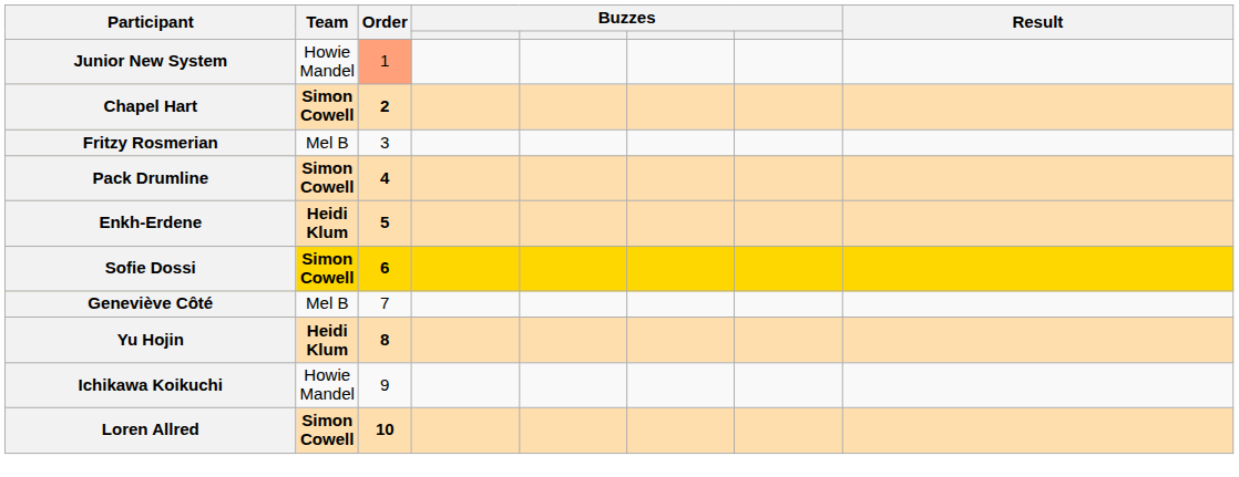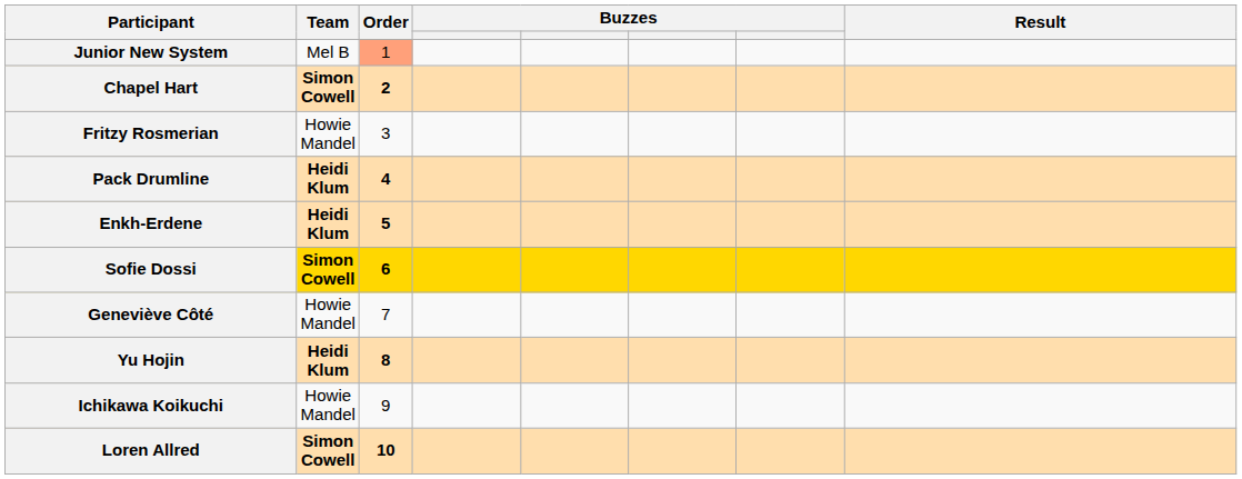 <table class="wikitable plainrowheaders sortable" style="text-align:center;">
 <tr>
 <th scope="col" rowspan="2" class="unsortable" style="width:17em;">Participant</th>
 <th scope="col" rowspan="2" style="width:1em;">Team</th>
 <th scope="col" rowspan="2" style="width:1em;">Order</th>
 <th scope="col" colspan="4" class="unsortable" style="width:24em;">Buzzes</th>
 <th scope="col" rowspan="2" style="width:23em;">Result</th>
 </tr>
 <tr>
 <th scope="col" class="unsortable" style="width:6em;"></th>
 <th scope="col" class="unsortable" style="width:6em;"></th>
 <th scope="col" class="unsortable" style="width:6em;"></th>
 <th scope="col" class="unsortable" style="width:6em;"></th>
 </tr>
 <tr>
 <th scope="row">Junior New System</th>
-<td>Howie Mandel</td>
+<td>Mel B</td>
 <td style="background: lightsalmon;">1</td>
 <td style="text-align:center;"></td>
 <td style="text-align:center;"></td>
 <td style="text-align:center;"></td>
 <td style="text-align:center;"></td>
 <td></td>
 </tr>
 <tr style="background:navajowhite">
 <th scope="row"><strong>Chapel Hart</strong></th>
 <td><strong>Simon Cowell</strong></td>
 <td><strong>2</strong></td>
 <td style="text-align:center;"></td>
 <td style="text-align:center;"></td>
 <td style="text-align:center;"></td>
 <td style="text-align:center;"></td>
 <td><strong></strong></td>
 </tr>
 <tr>
 <th scope="row">Fritzy Rosmerian</th>
-<td>Mel B</td>
+<td>Howie Mandel</td>
 <td>3</td>
 <td style="text-align:center;"></td>
 <td style="text-align:center;"></td>
 <td style="text-align:center;"></td>
 <td style="text-align:center;"></td>
 <td></td>
 </tr>
 <tr style="background:navajowhite">
 <th scope="row"><strong>Pack Drumline</strong></th>
-<td><strong>Simon Cowell</strong></td>
+<td><strong>Heidi Klum</strong></td>
 <td><strong>4</strong></td>
 <td style="text-align:center;"></td>
 <td style="text-align:center;"></td>
 <td style="text-align:center;"></td>
 <td style="text-align:center;"></td>
 <td><strong></strong></td>
 </tr>
 <tr style="background:navajowhite">
 <th scope="row"><strong>Enkh-Erdene</strong></th>
 <td><strong>Heidi Klum</strong></td>
 <td><strong>5</strong></td>
 <td style="text-align:center;"></td>
 <td style="text-align:center;"></td>
 <td style="text-align:center;"></td>
 <td style="text-align:center;"></td>
 <td><strong></strong></td>
 </tr>
 <tr style="background:gold">
 <th scope="row"><strong>Sofie Dossi</strong></th>
 <td><strong>Simon Cowell</strong></td>
 <td><strong>6</strong></td>
 <td style="text-align:center;"></td>
 <td style="text-align:center;"></td>
 <td style="text-align:center;"></td>
 <td style="text-align:center;"></td>
 <td><strong></strong></td>
 </tr>
 <tr>
 <th scope="row">Geneviève Côté</th>
-<td>Mel B</td>
+<td>Howie Mandel</td>
 <td>7</td>
 <td style="text-align:center;"></td>
 <td style="text-align:center;"></td>
 <td style="text-align:center;"></td>
 <td style="text-align:center;"></td>
 <td></td>
 </tr>
 <tr style="background:navajowhite">
 <th scope="row"><strong>Yu Hojin</strong></th>
 <td><strong>Heidi Klum</strong></td>
 <td><strong>8</strong></td>
 <td style="text-align:center;"></td>
 <td style="text-align:center;"></td>
 <td style="text-align:center;"></td>
 <td style="text-align:center;"></td>
 <td><strong></strong></td>
 </tr>
 <tr>
 <th scope="row">Ichikawa Koikuchi</th>
 <td>Howie Mandel</td>
 <td>9</td>
 <td style="text-align:center;"></td>
 <td style="text-align:center;"></td>
 <td style="text-align:center;"></td>
 <td style="text-align:center;"></td>
 <td></td>
 </tr>
 <tr style="background:navajowhite">
 <th scope="row"><strong>Loren Allred</strong></th>
 <td><strong>Simon Cowell</strong></td>
 <td><strong>10</strong></td>
 <td style="text-align:center;"></td>
 <td style="text-align:center;"></td>
 <td style="text-align:center;"></td>
 <td style="text-align:center;"></td>
 <td><strong></strong></td>
 </tr>
 </table>
